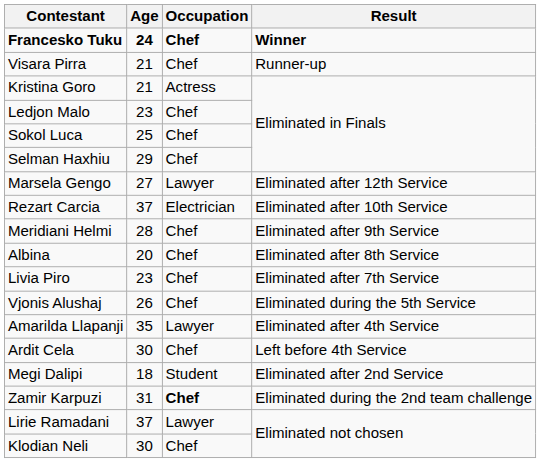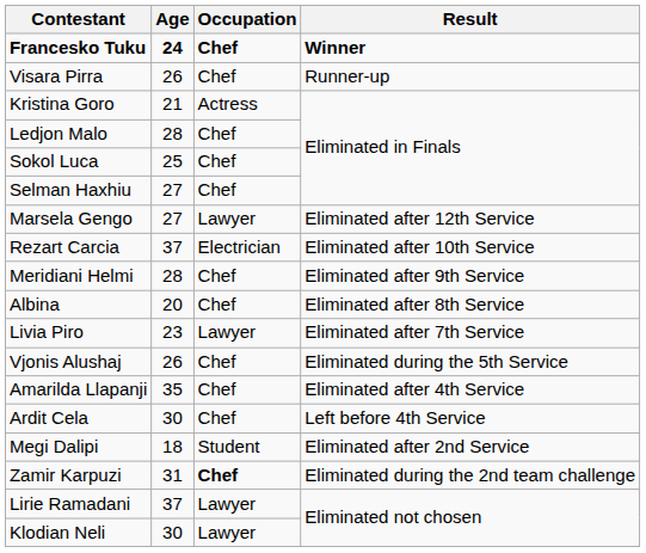 <table class="wikitable sortable plainrowheaders" "style=text-align:center">
 <tr>
 <th scope="col">Contestant</th>
 <th scope="col">Age</th>
 <th scope="col">Occupation</th>
 <th scope="col">Result</th>
 </tr>
 <tr>
 <td scope="row"><strong>Francesko Tuku</strong></td>
 <td style="text-align:center;"><strong>24</strong></td>
 <td><strong>Chef</strong></td>
 <td><strong>Winner</strong></td>
 </tr>
 <tr>
 <td scope="row">Visara Pirra</td>
-<td style="text-align:center;">21</td>
+<td style="text-align:center;">26</td>
 <td>Chef</td>
 <td>Runner-up</td>
 </tr>
 <tr>
 <td scope="row">Kristina Goro</td>
 <td style="text-align:center;">21</td>
 <td>Actress</td>
 <td rowspan="4">Eliminated in Finals</td>
 </tr>
 <tr>
 <td scope="row">Ledjon Malo</td>
-<td style="text-align:center;">23</td>
+<td style="text-align:center;">28</td>
 <td>Chef</td>
 </tr>
 <tr>
 <td scope="row">Sokol Luca</td>
 <td style="text-align:center;">25</td>
 <td>Chef</td>
 </tr>
 <tr>
 <td scope="row">Selman Haxhiu</td>
-<td style="text-align:center;">29</td>
+<td style="text-align:center;">27</td>
 <td>Chef</td>
 </tr>
 <tr>
 <td scope="row">Marsela Gengo</td>
 <td style="text-align:center;">27</td>
 <td>Lawyer</td>
 <td>Eliminated after 12th Service</td>
 </tr>
 <tr>
 <td scope="row">Rezart Carcia</td>
 <td style="text-align:center;">37</td>
 <td>Electrician</td>
 <td>Eliminated after 10th Service</td>
 </tr>
 <tr>
 <td scope="row">Meridiani Helmi</td>
 <td style="text-align:center;">28</td>
 <td>Chef</td>
 <td>Eliminated after 9th Service</td>
 </tr>
 <tr>
 <td scope="row">Albina</td>
 <td style="text-align:center;">20</td>
 <td>Chef</td>
 <td>Eliminated after 8th Service</td>
 </tr>
 <tr>
 <td scope="row">Livia Piro</td>
 <td style="text-align:center;">23</td>
-<td>Chef</td>
+<td>Lawyer</td>
 <td>Eliminated after 7th Service</td>
 </tr>
 <tr>
 <td scope="row">Vjonis Alushaj</td>
 <td style="text-align:center;">26</td>
 <td>Chef</td>
 <td>Eliminated during the 5th Service</td>
 </tr>
 <tr>
 <td scope="row">Amarilda Llapanji</td>
 <td style="text-align:center;">35</td>
-<td>Lawyer</td>
+<td>Chef</td>
 <td>Eliminated after 4th Service</td>
 </tr>
 <tr>
 <td scope="row">Ardit Cela</td>
 <td style="text-align:center;">30</td>
 <td>Chef</td>
 <td>Left before 4th Service</td>
 </tr>
 <tr>
 <td scope="row">Megi Dalipi</td>
 <td style="text-align:center;">18</td>
 <td>Student</td>
 <td>Eliminated after 2nd Service</td>
 </tr>
 <tr>
 <td scope="row">Zamir Karpuzi</td>
 <td style="text-align:center;">31</td>
 <td><strong>Chef</strong></td>
 <td>Eliminated during the 2nd team challenge</td>
 </tr>
 <tr>
 <td scope="row">Lirie Ramadani</td>
 <td style="text-align:center;">37</td>
 <td>Lawyer</td>
 <td rowspan="2">Eliminated not chosen</td>
 </tr>
 <tr>
 <td scope="row">Klodian Neli</td>
 <td style="text-align:center;">30</td>
-<td>Chef</td>
+<td>Lawyer</td>
 </tr>
 </table>
